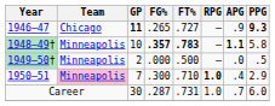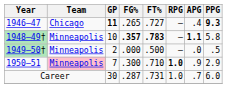 <table class="wikitable sortable" style="font-size:95%; text-align:right;">
 <tr>
 <th>Year</th>
 <th>Team</th>
 <th>GP</th>
 <th>FG%</th>
 <th>FT%</th>
 <th>RPG</th>
 <th>APG</th>
 <th>PPG</th>
 </tr>
 <tr>
 <td style="text-align:left;"><a href='#'>1946–47</a></td>
 <td style="text-align:left;"><a href='#'>Chicago</a></td>
 <td><strong>11</strong></td>
 <td>.265</td>
 <td>.727</td>
 <td>–</td>
-<td>.9</td>
+<td>.4</td>
 <td><strong>9.3</strong></td>
 </tr>
 <tr>
 <td style="text-align:left;background:#afe6ba;"><a href='#'>1948–49</a>†</td>
 <td style="text-align:left;"><a href='#'>Minneapolis</a></td>
 <td>10</td>
 <td><strong>.357</strong></td>
 <td><strong>.783</strong></td>
 <td>–</td>
 <td><strong>1.1</strong></td>
 <td>5.8</td>
 </tr>
 <tr>
 <td style="text-align:left;background:#afe6ba;"><a href='#'>1949–50</a>†</td>
 <td style="text-align:left;"><a href='#'>Minneapolis</a></td>
 <td>2</td>
 <td>.000</td>
 <td>.500</td>
 <td>–</td>
 <td>.0</td>
 <td>.5</td>
 </tr>
 <tr>
 <td style="text-align:left;"><a href='#'>1950–51</a></td>
 <td style="background: pink; text-align:left;"><a href='#'>Minneapolis</a></td>
 <td>7</td>
 <td>.300</td>
 <td>.710</td>
 <td><strong>1.0</strong></td>
-<td>.4</td>
+<td>.9</td>
 <td>2.9</td>
 </tr>
 <tr>
 <td style="text-align:center;" colspan="2">Career</td>
 <td>30</td>
 <td>.287</td>
 <td>.731</td>
 <td>1.0</td>
 <td>.7</td>
 <td>6.0</td>
 </tr>
 <tr>
 </tr>
 </table>
